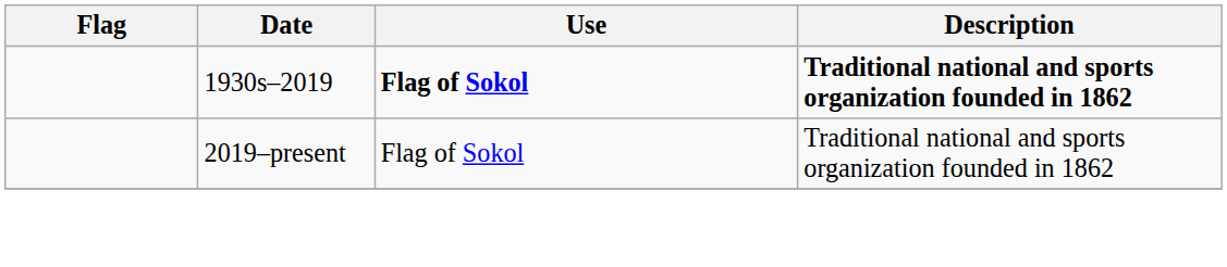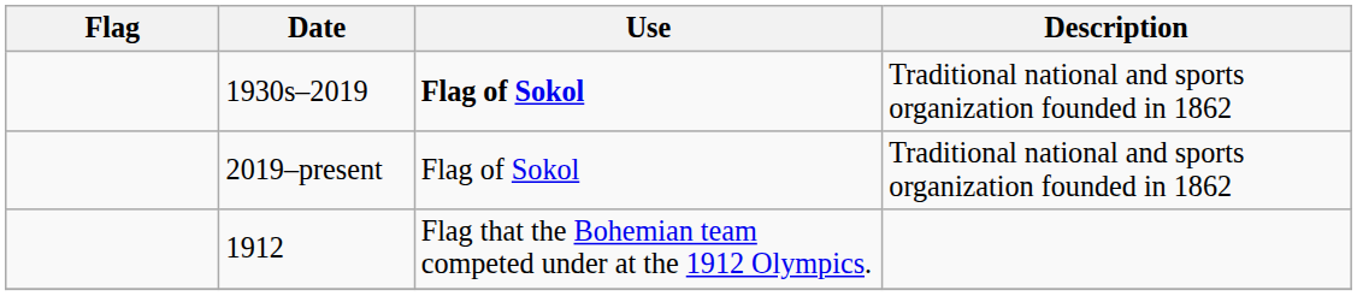 <table class="wikitable">
 <tr>
 <th width="110">Flag</th>
 <th width="100">Date</th>
 <th width="250">Use</th>
 <th width="250">Description</th>
 </tr>
 <tr>
 <td></td>
 <td>1930s–2019</td>
 <td><strong>Flag of <a href='#'>Sokol</a></strong></td>
-<td><strong>Traditional national and sports organization founded in 1862</strong></td>
+<td>Traditional national and sports organization founded in 1862</td>
 </tr>
 <tr>
 <td></td>
 <td>2019–present</td>
 <td>Flag of <a href='#'>Sokol</a></td>
 <td>Traditional national and sports organization founded in 1862</td>
 </tr>
 <tr>
+<td></td>
+<td>1912</td>
+<td>Flag that the <a href='#'>Bohemian team</a> competed under at the <a href='#'>1912 Olympics</a>.</td>
+<td></td>
+</tr>
+<tr>
 </tr>
 </table>
